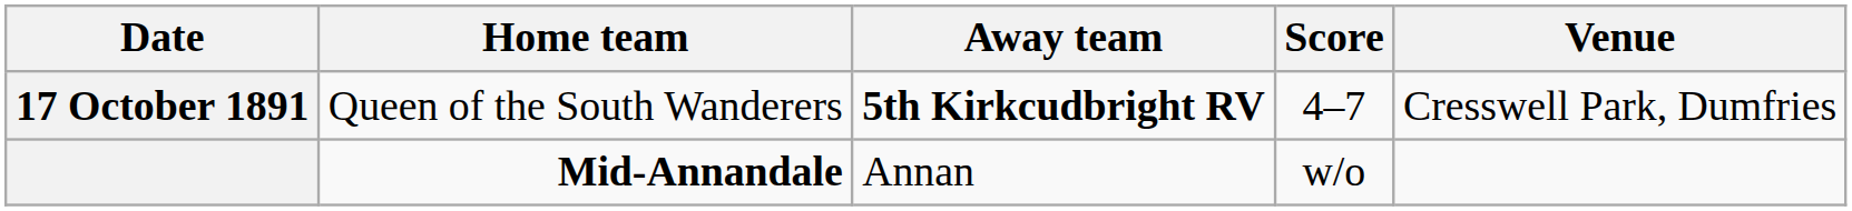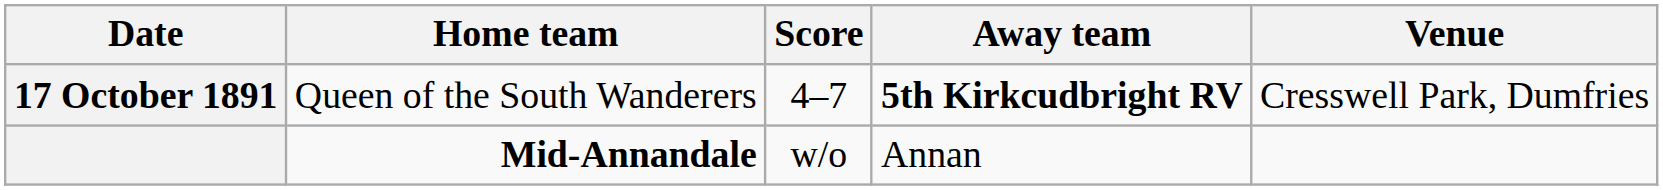 <table class="wikitable football-result-list" style="max-width: 80em; text-align: center">
 <tr>
 <th scope="col">Date</th>
 <th scope="col">Home team</th>
+<th scope="col">Score</th>
 <th scope="col">Away team</th>
-<th scope="col">Score</th>
 <th scope="col">Venue</th>
 </tr>
 <tr>
 <th scope="row">17 October 1891</th>
 <td align=right>Queen of the South Wanderers</td>
+<td>4–7</td>
 <td align=left><strong>5th Kirkcudbright RV</strong></td>
-<td>4–7</td>
 <td align=left>Cresswell Park, Dumfries</td>
 </tr>
 <tr>
 <th scope="row"></th>
 <td align=right><strong>Mid-Annandale</strong></td>
+<td>w/o</td>
 <td align=left>Annan</td>
-<td>w/o</td>
 <td></td>
 </tr>
 </table>
